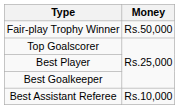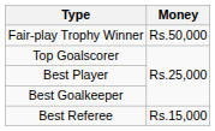 <table class="wikitable" style="text-align:center">
 <tr>
 <th>Type</th>
 <th>Money</th>
 </tr>
 <tr>
 <td>Fair-play Trophy Winner</td>
 <td>Rs.50,000</td>
 </tr>
 <tr>
 <td>Top Goalscorer</td>
 <td rowspan="3">Rs.25,000</td>
 </tr>
 <tr>
 <td>Best Player</td>
 </tr>
 <tr>
 <td>Best Goalkeeper</td>
 </tr>
 <tr>
-<td>Best Assistant Referee</td>
-<td>Rs.10,000</td>
+<td>Best Referee</td>
+<td>Rs.15,000</td>
 </tr>
 </table>
